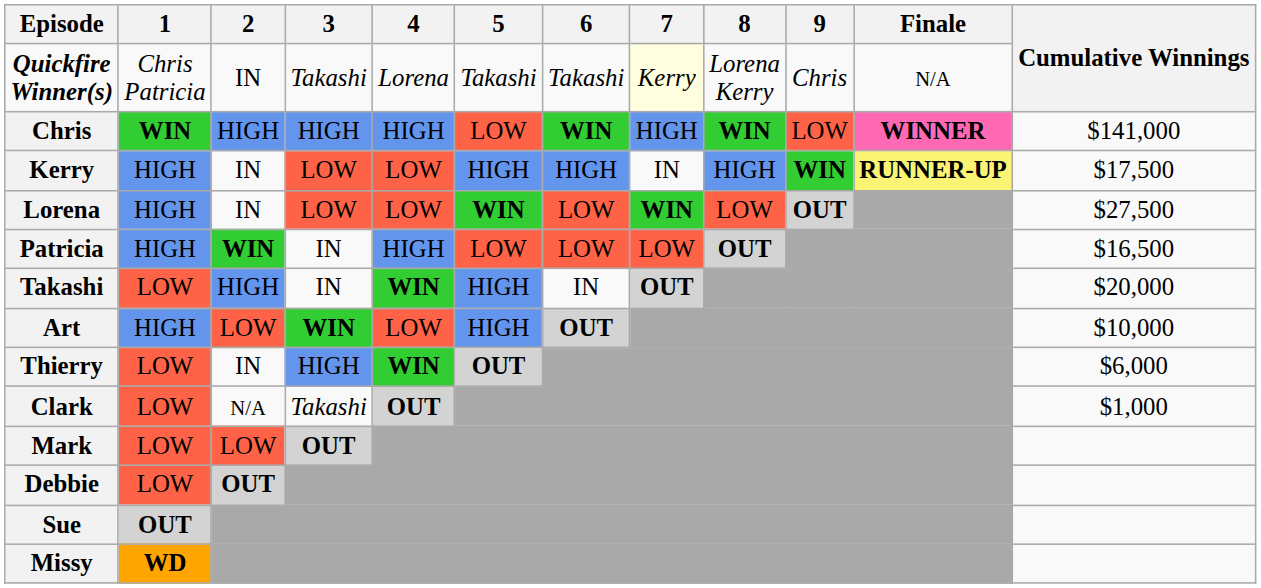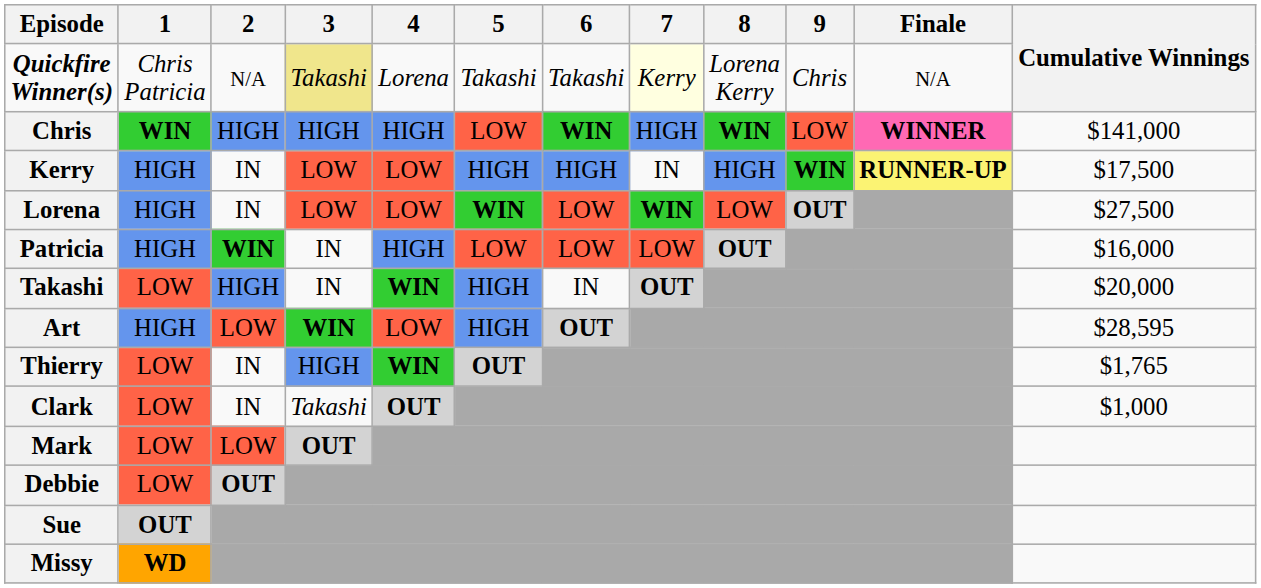 <table class="wikitable" style="text-align:center" align="center">
 <tr>
 <th>Episode</th>
 <th>1</th>
 <th>2</th>
 <th>3</th>
 <th>4</th>
 <th>5</th>
 <th>6</th>
 <th>7</th>
 <th>8</th>
 <th>9</th>
 <th>Finale</th>
 <th rowspan="2">Cumulative Winnings</th>
 </tr>
 <tr>
 <td><strong><em>Quickfire</em></strong><br><strong><em>Winner(s)</em></strong></td>
 <td><em>Chris</em><br><em>Patricia</em></td>
-<td>IN</td>
-<td><em>Takashi</em></td>
+<td><span><small>N/A</small></span></td>
+<td style="background: khaki;"><em>Takashi</em></td>
 <td><em>Lorena</em></td>
 <td><em>Takashi</em></td>
 <td><em>Takashi</em></td>
 <td style="background: lightyellow;"><em>Kerry</em></td>
 <td><em>Lorena</em><br><em>Kerry</em></td>
 <td><em>Chris</em></td>
 <td><span><small>N/A</small></span></td>
 </tr>
 <tr>
 <th>Chris</th>
 <td style="background:limegreen;"><strong>WIN</strong></td>
 <td style="background:cornflowerblue;">HIGH</td>
 <td style="background:cornflowerblue;">HIGH</td>
 <td style="background:cornflowerblue;">HIGH</td>
 <td style="background:tomato;">LOW</td>
 <td style="background:limegreen;"><strong>WIN</strong></td>
 <td style="background:cornflowerblue;">HIGH</td>
 <td style="background:limegreen;"><strong>WIN</strong></td>
 <td style="background:tomato;">LOW</td>
 <td style="background:hotpink;"><strong>WINNER</strong></td>
 <td>$141,000</td>
 </tr>
 <tr>
 <th>Kerry</th>
 <td style="background:cornflowerblue;">HIGH</td>
 <td>IN</td>
 <td style="background:tomato;">LOW</td>
 <td style="background:tomato;">LOW</td>
 <td style="background:cornflowerblue;">HIGH</td>
 <td style="background:cornflowerblue;">HIGH</td>
 <td>IN</td>
 <td style="background:cornflowerblue;">HIGH</td>
 <td style="background:limegreen;"><strong>WIN</strong></td>
 <td style="background:#FBF373;"><strong>RUNNER-UP</strong></td>
 <td>$17,500</td>
 </tr>
 <tr>
 <th>Lorena</th>
 <td style="background:cornflowerblue;">HIGH</td>
 <td>IN</td>
 <td style="background:tomato;">LOW</td>
 <td style="background:tomato;">LOW</td>
 <td style="background:limegreen;"><strong>WIN</strong></td>
 <td style="background:tomato;">LOW</td>
 <td style="background:limegreen;"><strong>WIN</strong></td>
 <td style="background:tomato;">LOW</td>
 <td style="background:lightgrey;"><strong>OUT</strong></td>
 <td bgcolor="darkgray" colspan=1></td>
 <td>$27,500</td>
 </tr>
 <tr>
 <th>Patricia</th>
 <td style="background:cornflowerblue;">HIGH</td>
 <td style="background:limegreen;"><strong>WIN</strong></td>
 <td>IN</td>
 <td style="background:cornflowerblue;">HIGH</td>
 <td style="background:tomato;">LOW</td>
 <td style="background:tomato;">LOW</td>
 <td style="background:tomato;">LOW</td>
 <td style="background:lightgrey;"><strong>OUT</strong></td>
 <td bgcolor="darkgray" colspan=2></td>
-<td>$16,500</td>
+<td>$16,000</td>
 </tr>
 <tr>
 <th>Takashi</th>
 <td style="background:tomato;">LOW</td>
 <td style="background:cornflowerblue;">HIGH</td>
 <td>IN</td>
 <td style="background:limegreen;"><strong>WIN</strong></td>
 <td style="background:cornflowerblue;">HIGH</td>
 <td>IN</td>
 <td style="background:lightgrey;"><strong>OUT</strong></td>
 <td bgcolor="darkgray" colspan=3></td>
 <td>$20,000</td>
 </tr>
 <tr>
 <th>Art</th>
 <td style="background:cornflowerblue;">HIGH</td>
 <td style="background:tomato;">LOW</td>
 <td style="background:limegreen;"><strong>WIN</strong></td>
 <td style="background:tomato;">LOW</td>
 <td style="background:cornflowerblue;">HIGH</td>
 <td style="background:lightgrey;"><strong>OUT</strong></td>
 <td bgcolor="darkgray" colspan=4></td>
-<td>$10,000</td>
+<td>$28,595</td>
 </tr>
 <tr>
 <th>Thierry</th>
 <td style="background:tomato;">LOW</td>
 <td>IN</td>
 <td style="background:cornflowerblue;">HIGH</td>
 <td style="background:limegreen;"><strong>WIN</strong></td>
 <td style="background:lightgrey;"><strong>OUT</strong></td>
 <td bgcolor="darkgray" colspan=5></td>
-<td>$6,000</td>
+<td>$1,765</td>
 </tr>
 <tr>
 <th>Clark</th>
 <td style="background:tomato;">LOW</td>
-<td><span><small>N/A</small></span></td>
+<td>IN</td>
 <td><em>Takashi</em></td>
 <td style="background:lightgrey;"><strong>OUT</strong></td>
 <td bgcolor="darkgray" colspan=6></td>
 <td>$1,000</td>
 </tr>
 <tr>
 <th>Mark</th>
 <td style="background:tomato;">LOW</td>
 <td style="background:tomato;">LOW</td>
 <td style="background:lightgrey;"><strong>OUT</strong></td>
 <td bgcolor="darkgray" colspan=7></td>
 <td></td>
 </tr>
 <tr>
 <th>Debbie</th>
 <td style="background:tomato;">LOW</td>
 <td style="background:lightgrey;"><strong>OUT</strong></td>
 <td bgcolor="darkgray" colspan=8></td>
 <td></td>
 </tr>
 <tr>
 <th>Sue</th>
 <td style="background:lightgrey;"><strong>OUT</strong></td>
 <td bgcolor="darkgray" colspan=9></td>
 <td></td>
 </tr>
 <tr>
 <th>Missy</th>
 <td style="background:lightgrey; background:orange;"><strong>WD</strong></td>
 <td bgcolor="darkgray" colspan=9></td>
 <td></td>
 </tr>
 </table>
